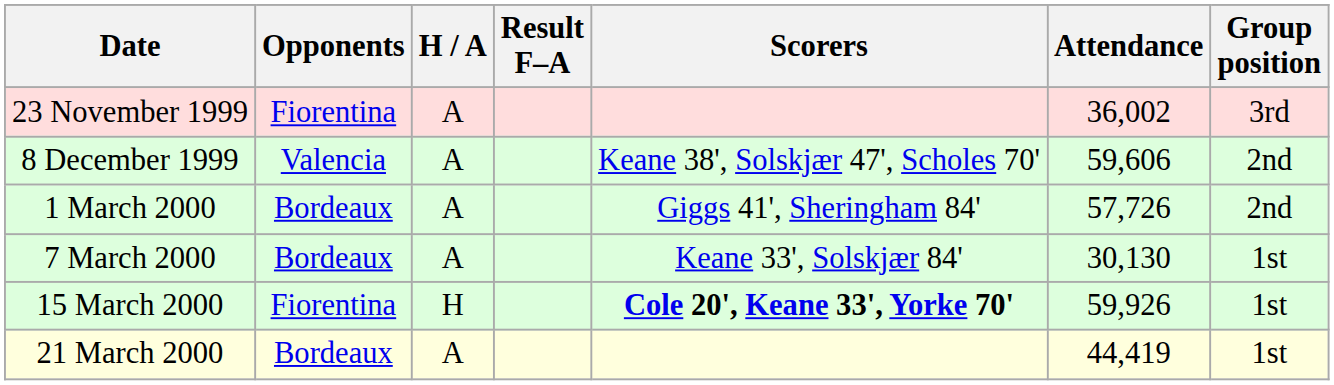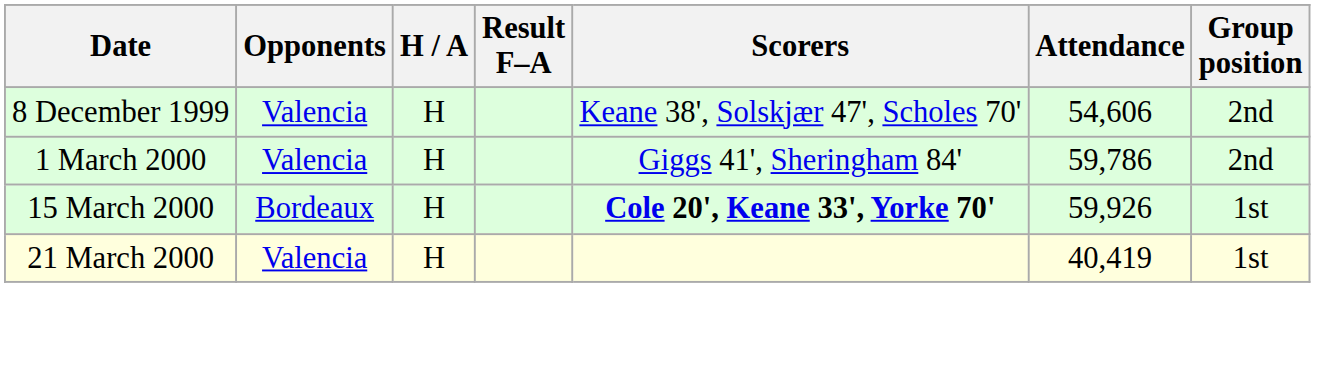 <table class="wikitable" style="text-align:center">
 <tr>
 <th>Date</th>
 <th>Opponents</th>
 <th>H / A</th>
 <th>Result<br>F–A</th>
 <th>Scorers</th>
 <th>Attendance</th>
 <th>Group<br>position</th>
 </tr>
-<tr bgcolor="#ffdddd">
-<td>23 November 1999</td>
-<td><a href='#'>Fiorentina</a></td>
-<td>A</td>
-<td></td>
-<td></td>
-<td>36,002</td>
-<td>3rd</td>
-</tr>
 <tr bgcolor="#ddffdd">
 <td>8 December 1999</td>
 <td><a href='#'>Valencia</a></td>
-<td>A</td>
+<td>H</td>
 <td></td>
 <td><a href='#'>Keane</a> 38', <a href='#'>Solskjær</a> 47', <a href='#'>Scholes</a> 70'</td>
-<td>59,606</td>
+<td>54,606</td>
 <td>2nd</td>
 </tr>
 <tr bgcolor="#ddffdd">
 <td>1 March 2000</td>
-<td><a href='#'>Bordeaux</a></td>
-<td>A</td>
+<td><a href='#'>Valencia</a></td>
+<td>H</td>
 <td></td>
 <td><a href='#'>Giggs</a> 41', <a href='#'>Sheringham</a> 84'</td>
-<td>57,726</td>
+<td>59,786</td>
 <td>2nd</td>
 </tr>
 <tr bgcolor="#ddffdd">
-<td>7 March 2000</td>
+<td>15 March 2000</td>
 <td><a href='#'>Bordeaux</a></td>
-<td>A</td>
-<td></td>
-<td><a href='#'>Keane</a> 33', <a href='#'>Solskjær</a> 84'</td>
-<td>30,130</td>
-<td>1st</td>
-</tr>
-<tr bgcolor="#ddffdd">
-<td>15 March 2000</td>
-<td><a href='#'>Fiorentina</a></td>
 <td>H</td>
 <td></td>
 <td><strong><a href='#'>Cole</a> 20', <a href='#'>Keane</a> 33', <a href='#'>Yorke</a> 70'</strong></td>
 <td>59,926</td>
 <td>1st</td>
 </tr>
 <tr bgcolor="#ffffdd">
 <td>21 March 2000</td>
-<td><a href='#'>Bordeaux</a></td>
-<td>A</td>
+<td><a href='#'>Valencia</a></td>
+<td>H</td>
 <td></td>
 <td></td>
-<td>44,419</td>
+<td>40,419</td>
 <td>1st</td>
 </tr>
 </table>
